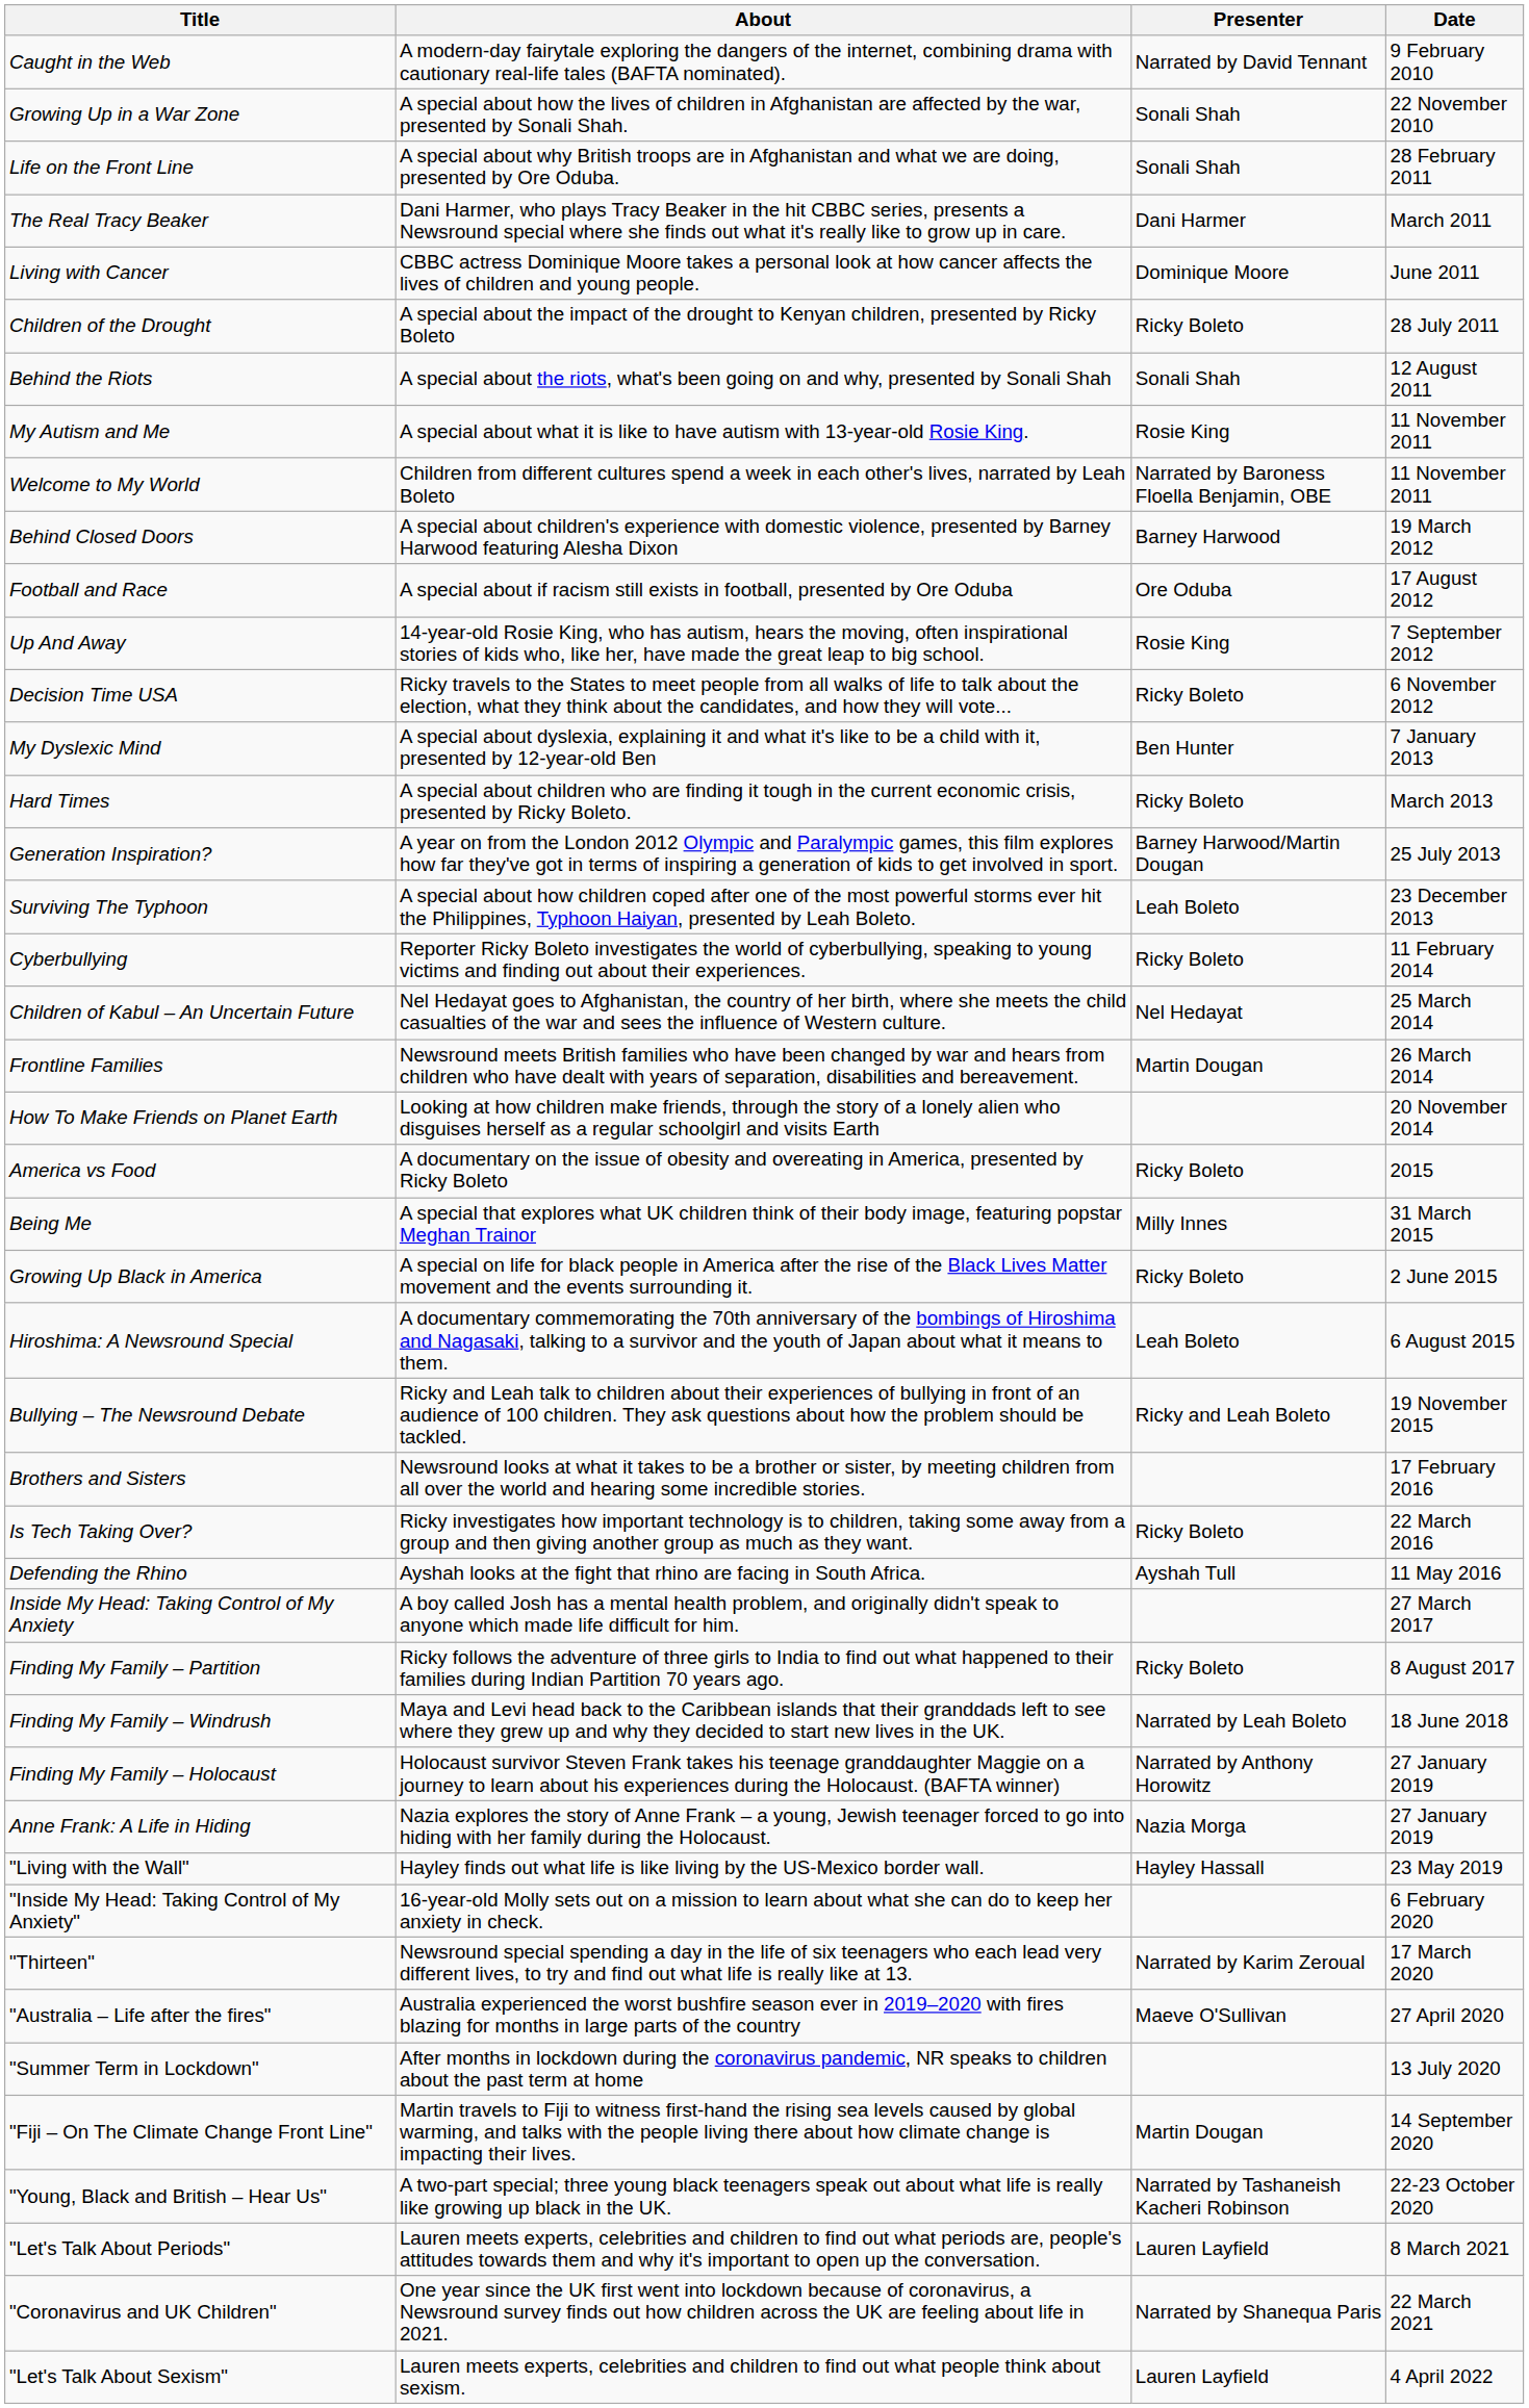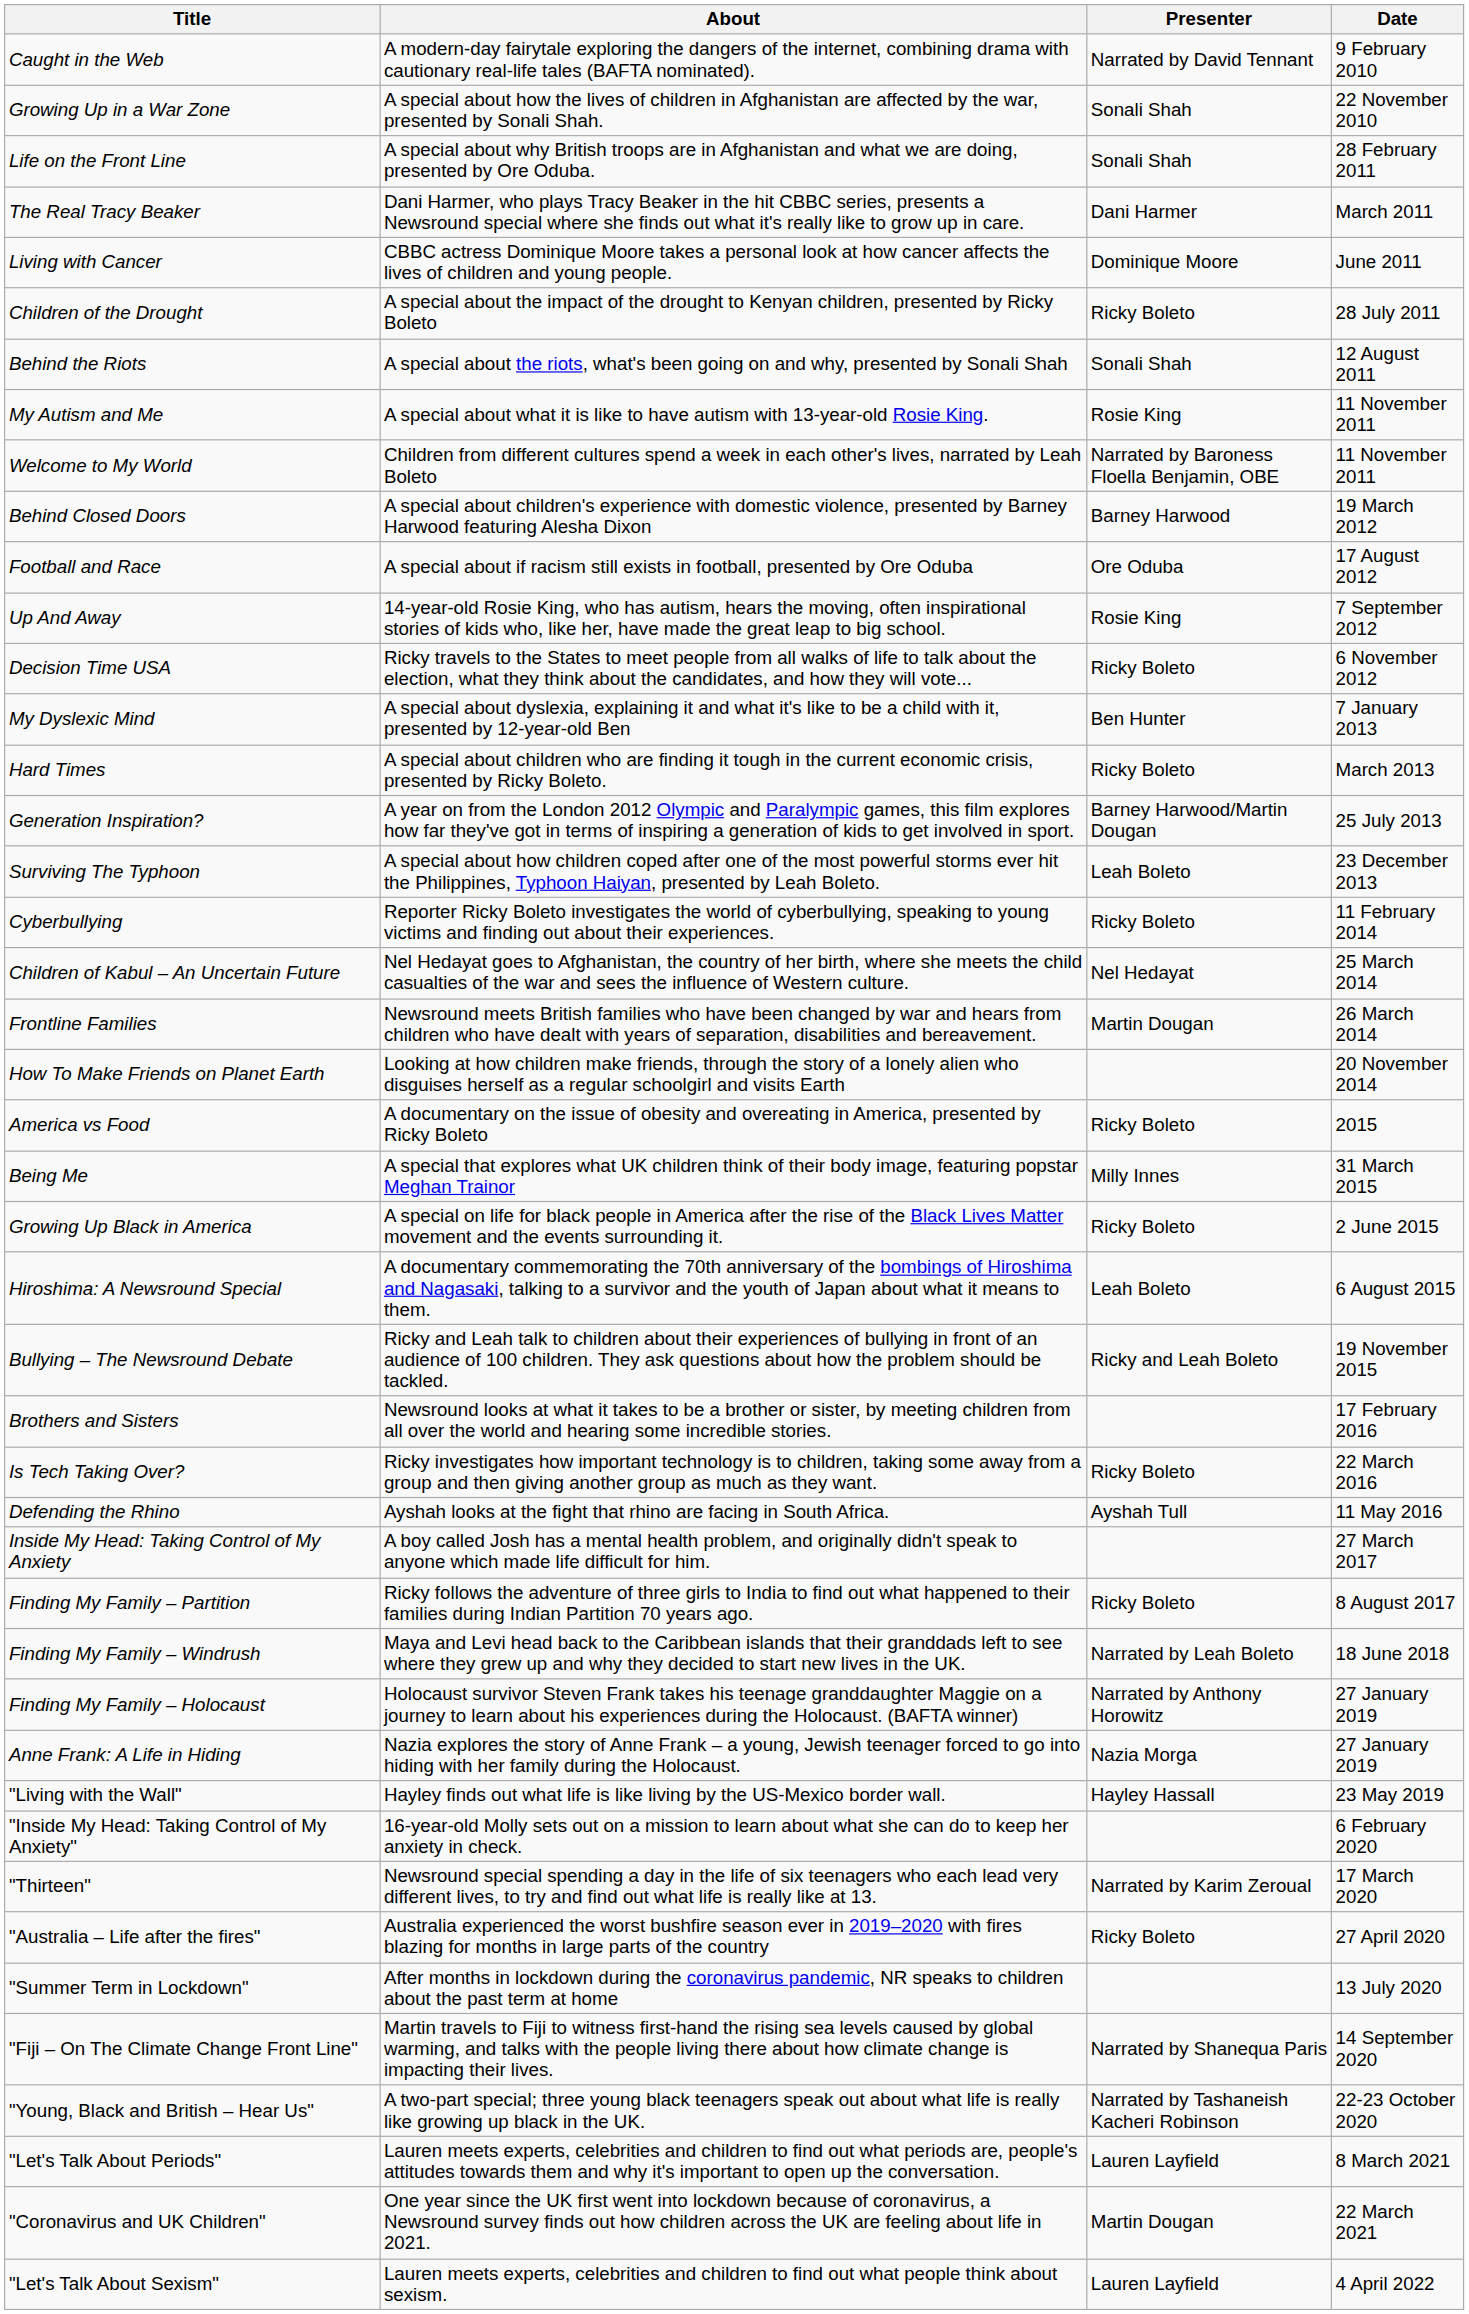 <table class="wikitable">
 <tr>
 <th scope="col">Title</th>
 <th scope="col">About</th>
 <th scope="col">Presenter</th>
 <th scope="col">Date</th>
 </tr>
 <tr>
 <td><em>Caught in the Web</em></td>
 <td>A modern-day fairytale exploring the dangers of the internet, combining drama with cautionary real-life tales (BAFTA nominated).</td>
 <td>Narrated by David Tennant</td>
 <td>9 February 2010</td>
 </tr>
 <tr>
 <td><em>Growing Up in a War Zone</em></td>
 <td>A special about how the lives of children in Afghanistan are affected by the war, presented by Sonali Shah.</td>
 <td>Sonali Shah</td>
 <td>22 November 2010</td>
 </tr>
 <tr>
 <td><em>Life on the Front Line</em></td>
 <td>A special about why British troops are in Afghanistan and what we are doing, presented by Ore Oduba.</td>
 <td>Sonali Shah</td>
 <td>28 February 2011</td>
 </tr>
 <tr>
 <td><em>The Real Tracy Beaker</em></td>
 <td>Dani Harmer, who plays Tracy Beaker in the hit CBBC series, presents a Newsround special where she finds out what it's really like to grow up in care.</td>
 <td>Dani Harmer</td>
 <td>March 2011</td>
 </tr>
 <tr>
 <td><em>Living with Cancer</em></td>
 <td>CBBC actress Dominique Moore takes a personal look at how cancer affects the lives of children and young people.</td>
 <td>Dominique Moore</td>
 <td>June 2011</td>
 </tr>
 <tr>
 <td><em>Children of the Drought</em></td>
 <td>A special about the impact of the drought to Kenyan children, presented by Ricky Boleto</td>
 <td>Ricky Boleto</td>
 <td>28 July 2011</td>
 </tr>
 <tr>
 <td><em>Behind the Riots</em></td>
 <td>A special about <a href='#'>the riots</a>, what's been going on and why, presented by Sonali Shah</td>
 <td>Sonali Shah</td>
 <td>12 August 2011</td>
 </tr>
 <tr>
 <td><em>My Autism and Me</em></td>
 <td>A special about what it is like to have autism with 13-year-old <a href='#'>Rosie King</a>.</td>
 <td>Rosie King</td>
 <td>11 November 2011</td>
 </tr>
 <tr>
 <td><em>Welcome to My World</em></td>
 <td>Children from different cultures spend a week in each other's lives, narrated by Leah Boleto</td>
 <td>Narrated by Baroness Floella Benjamin, OBE</td>
 <td>11 November 2011</td>
 </tr>
 <tr>
 <td><em>Behind Closed Doors</em></td>
 <td>A special about children's experience with domestic violence, presented by Barney Harwood featuring Alesha Dixon</td>
 <td>Barney Harwood</td>
 <td>19 March 2012</td>
 </tr>
 <tr>
 <td><em>Football and Race</em></td>
 <td>A special about if racism still exists in football, presented by Ore Oduba</td>
 <td>Ore Oduba</td>
 <td>17 August 2012</td>
 </tr>
 <tr>
 <td><em>Up And Away</em></td>
 <td>14-year-old Rosie King, who has autism, hears the moving, often inspirational stories of kids who, like her, have made the great leap to big school.</td>
 <td>Rosie King</td>
 <td>7 September 2012</td>
 </tr>
 <tr>
 <td><em>Decision Time USA</em></td>
 <td>Ricky travels to the States to meet people from all walks of life to talk about the election, what they think about the candidates, and how they will vote...</td>
 <td>Ricky Boleto</td>
 <td>6 November 2012</td>
 </tr>
 <tr>
 <td><em>My Dyslexic Mind</em></td>
 <td>A special about dyslexia, explaining it and what it's like to be a child with it, presented by 12-year-old Ben</td>
 <td>Ben Hunter</td>
 <td>7 January 2013</td>
 </tr>
 <tr>
 <td><em>Hard Times</em></td>
 <td>A special about children who are finding it tough in the current economic crisis, presented by Ricky Boleto.</td>
 <td>Ricky Boleto</td>
 <td>March 2013</td>
 </tr>
 <tr>
 <td><em>Generation Inspiration?</em></td>
 <td>A year on from the London 2012 <a href='#'>Olympic</a> and <a href='#'>Paralympic</a> games, this film explores how far they've got in terms of inspiring a generation of kids to get involved in sport.</td>
 <td>Barney Harwood/Martin Dougan</td>
 <td>25 July 2013</td>
 </tr>
 <tr>
 <td><em>Surviving The Typhoon</em></td>
 <td>A special about how children coped after one of the most powerful storms ever hit the Philippines, <a href='#'>Typhoon Haiyan</a>, presented by Leah Boleto.</td>
 <td>Leah Boleto</td>
 <td>23 December 2013</td>
 </tr>
 <tr>
 <td><em>Cyberbullying</em></td>
 <td>Reporter Ricky Boleto investigates the world of cyberbullying, speaking to young victims and finding out about their experiences.</td>
 <td>Ricky Boleto</td>
 <td>11 February 2014</td>
 </tr>
 <tr>
 <td><em>Children of Kabul – An Uncertain Future</em></td>
 <td>Nel Hedayat goes to Afghanistan, the country of her birth, where she meets the child casualties of the war and sees the influence of Western culture.</td>
 <td>Nel Hedayat</td>
 <td>25 March 2014</td>
 </tr>
 <tr>
 <td><em>Frontline Families</em></td>
 <td>Newsround meets British families who have been changed by war and hears from children who have dealt with years of separation, disabilities and bereavement.</td>
 <td>Martin Dougan</td>
 <td>26 March 2014</td>
 </tr>
 <tr>
 <td><em>How To Make Friends on Planet Earth</em></td>
 <td>Looking at how children make friends, through the story of a lonely alien who disguises herself as a regular schoolgirl and visits Earth</td>
 <td></td>
 <td>20 November 2014</td>
 </tr>
 <tr>
 <td><em>America vs Food</em></td>
 <td>A documentary on the issue of obesity and overeating in America, presented by Ricky Boleto</td>
 <td>Ricky Boleto</td>
 <td>2015</td>
 </tr>
 <tr>
 <td><em>Being Me</em></td>
 <td>A special that explores what UK children think of their body image, featuring popstar <a href='#'>Meghan Trainor</a></td>
 <td>Milly Innes</td>
 <td>31 March 2015</td>
 </tr>
 <tr>
 <td><em>Growing Up Black in America</em></td>
 <td>A special on life for black people in America after the rise of the <a href='#'>Black Lives Matter</a> movement and the events surrounding it.</td>
 <td>Ricky Boleto</td>
 <td>2 June 2015</td>
 </tr>
 <tr>
 <td><em>Hiroshima: A Newsround Special</em></td>
 <td>A documentary commemorating the 70th anniversary of the <a href='#'>bombings of Hiroshima and Nagasaki</a>, talking to a survivor and the youth of Japan about what it means to them.</td>
 <td>Leah Boleto</td>
 <td>6 August 2015</td>
 </tr>
 <tr>
 <td><em>Bullying – The Newsround Debate</em></td>
 <td>Ricky and Leah talk to children about their experiences of bullying in front of an audience of 100 children. They ask questions about how the problem should be tackled.</td>
 <td>Ricky and Leah Boleto</td>
 <td>19 November 2015</td>
 </tr>
 <tr>
 <td><em>Brothers and Sisters</em></td>
 <td>Newsround looks at what it takes to be a brother or sister, by meeting children from all over the world and hearing some incredible stories.</td>
 <td></td>
 <td>17 February 2016</td>
 </tr>
 <tr>
 <td><em>Is Tech Taking Over?</em></td>
 <td>Ricky investigates how important technology is to children, taking some away from a group and then giving another group as much as they want.</td>
 <td>Ricky Boleto</td>
 <td>22 March 2016</td>
 </tr>
 <tr>
 <td><em>Defending the Rhino</em></td>
 <td>Ayshah looks at the fight that rhino are facing in South Africa.</td>
 <td>Ayshah Tull</td>
 <td>11 May 2016</td>
 </tr>
 <tr>
 <td><em>Inside My Head: Taking Control of My Anxiety</em></td>
 <td>A boy called Josh has a mental health problem, and originally didn't speak to anyone which made life difficult for him.</td>
 <td></td>
 <td>27 March 2017</td>
 </tr>
 <tr>
 <td><em>Finding My Family – Partition</em></td>
 <td>Ricky follows the adventure of three girls to India to find out what happened to their families during Indian Partition 70 years ago.</td>
 <td>Ricky Boleto</td>
 <td>8 August 2017</td>
 </tr>
 <tr>
 <td><em>Finding My Family – Windrush</em></td>
 <td>Maya and Levi head back to the Caribbean islands that their granddads left to see where they grew up and why they decided to start new lives in the UK.</td>
 <td>Narrated by Leah Boleto</td>
 <td>18 June 2018</td>
 </tr>
 <tr>
 <td><em>Finding My Family – Holocaust</em></td>
 <td>Holocaust survivor Steven Frank takes his teenage granddaughter Maggie on a journey to learn about his experiences during the Holocaust. (BAFTA winner)</td>
 <td>Narrated by Anthony Horowitz</td>
 <td>27 January 2019</td>
 </tr>
 <tr>
 <td><em>Anne Frank: A Life in Hiding</em></td>
 <td>Nazia explores the story of Anne Frank – a young, Jewish teenager forced to go into hiding with her family during the Holocaust.</td>
 <td>Nazia Morga</td>
 <td>27 January 2019</td>
 </tr>
 <tr>
 <td>"Living with the Wall"</td>
 <td>Hayley finds out what life is like living by the US-Mexico border wall.</td>
 <td>Hayley Hassall</td>
 <td>23 May 2019</td>
 </tr>
 <tr>
 <td>"Inside My Head: Taking Control of My Anxiety"</td>
 <td>16-year-old Molly sets out on a mission to learn about what she can do to keep her anxiety in check.</td>
 <td></td>
 <td>6 February 2020</td>
 </tr>
 <tr>
 <td>"Thirteen"</td>
 <td>Newsround special spending a day in the life of six teenagers who each lead very different lives, to try and find out what life is really like at 13.</td>
 <td>Narrated by Karim Zeroual</td>
 <td>17 March 2020</td>
 </tr>
 <tr>
 <td style="white-space: nowrap;">"Australia – Life after the fires"</td>
 <td>Australia experienced the worst bushfire season ever in <a href='#'>2019–2020</a> with fires blazing for months in large parts of the country</td>
-<td>Maeve O'Sullivan</td>
+<td>Ricky Boleto</td>
 <td>27 April 2020</td>
 </tr>
 <tr>
 <td style="white-space: nowrap;">"Summer Term in Lockdown"</td>
 <td>After months in lockdown during the <a href='#'>coronavirus pandemic</a>, NR speaks to children about the past term at home</td>
 <td></td>
 <td>13 July 2020</td>
 </tr>
 <tr>
 <td style="white-space: nowrap;">"Fiji – On The Climate Change Front Line"</td>
 <td>Martin travels to Fiji to witness first-hand the rising sea levels caused by global warming, and talks with the people living there about how climate change is impacting their lives.</td>
-<td>Martin Dougan</td>
+<td>Narrated by Shanequa Paris</td>
 <td>14 September 2020</td>
 </tr>
 <tr>
 <td style="white-space: nowrap;">"Young, Black and British – Hear Us"</td>
 <td>A two-part special; three young black teenagers speak out about what life is really like growing up black in the UK.</td>
 <td>Narrated by Tashaneish Kacheri Robinson</td>
 <td>22-23 October 2020</td>
 </tr>
 <tr>
 <td style="white-space: nowrap;">"Let's Talk About Periods"</td>
 <td>Lauren meets experts, celebrities and children to find out what periods are, people's attitudes towards them and why it's important to open up the conversation.</td>
 <td>Lauren Layfield</td>
 <td>8 March 2021</td>
 </tr>
 <tr>
 <td style="white-space: nowrap;">"Coronavirus and UK Children"</td>
 <td>One year since the UK first went into lockdown because of coronavirus, a Newsround survey finds out how children across the UK are feeling about life in 2021.</td>
-<td>Narrated by Shanequa Paris</td>
+<td>Martin Dougan</td>
 <td>22 March 2021</td>
 </tr>
 <tr>
 <td style="white-space: nowrap;">"Let's Talk About Sexism"</td>
 <td>Lauren meets experts, celebrities and children to find out what people think about sexism.</td>
 <td>Lauren Layfield</td>
 <td>4 April 2022</td>
 </tr>
 </table>
